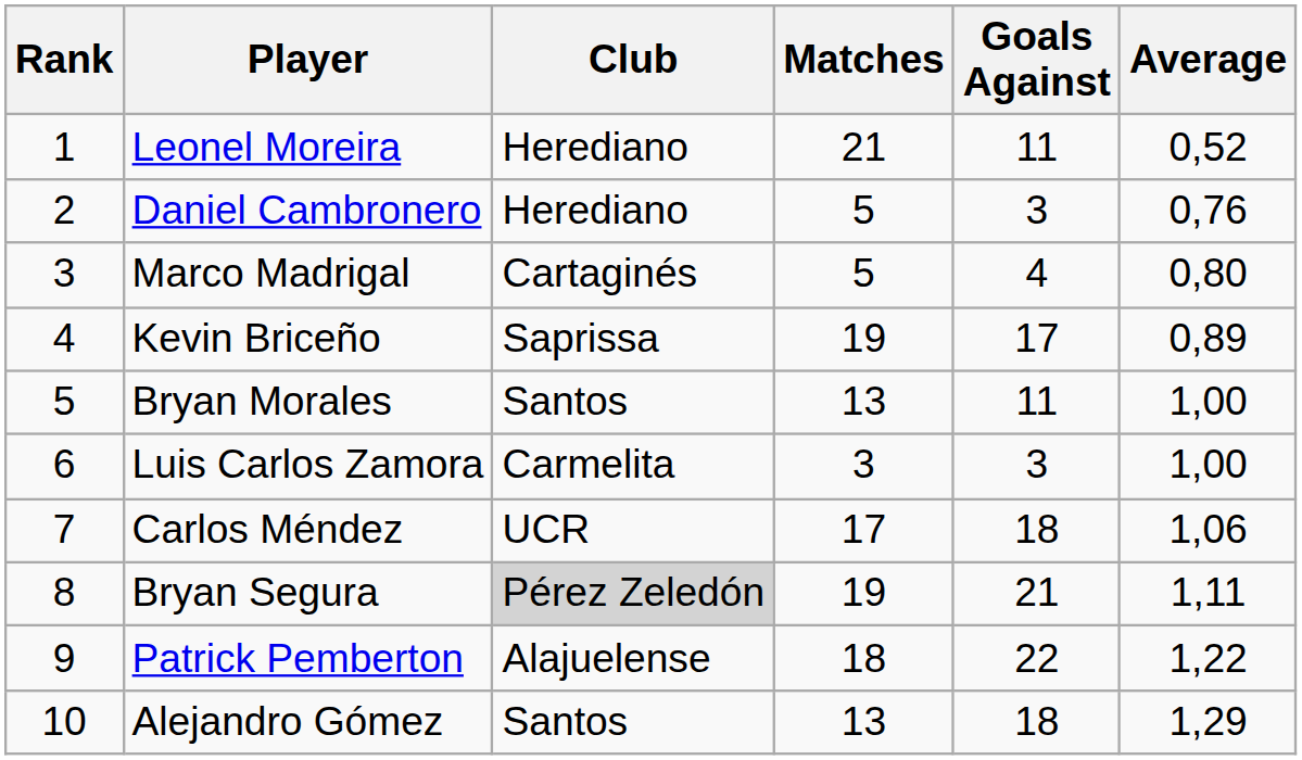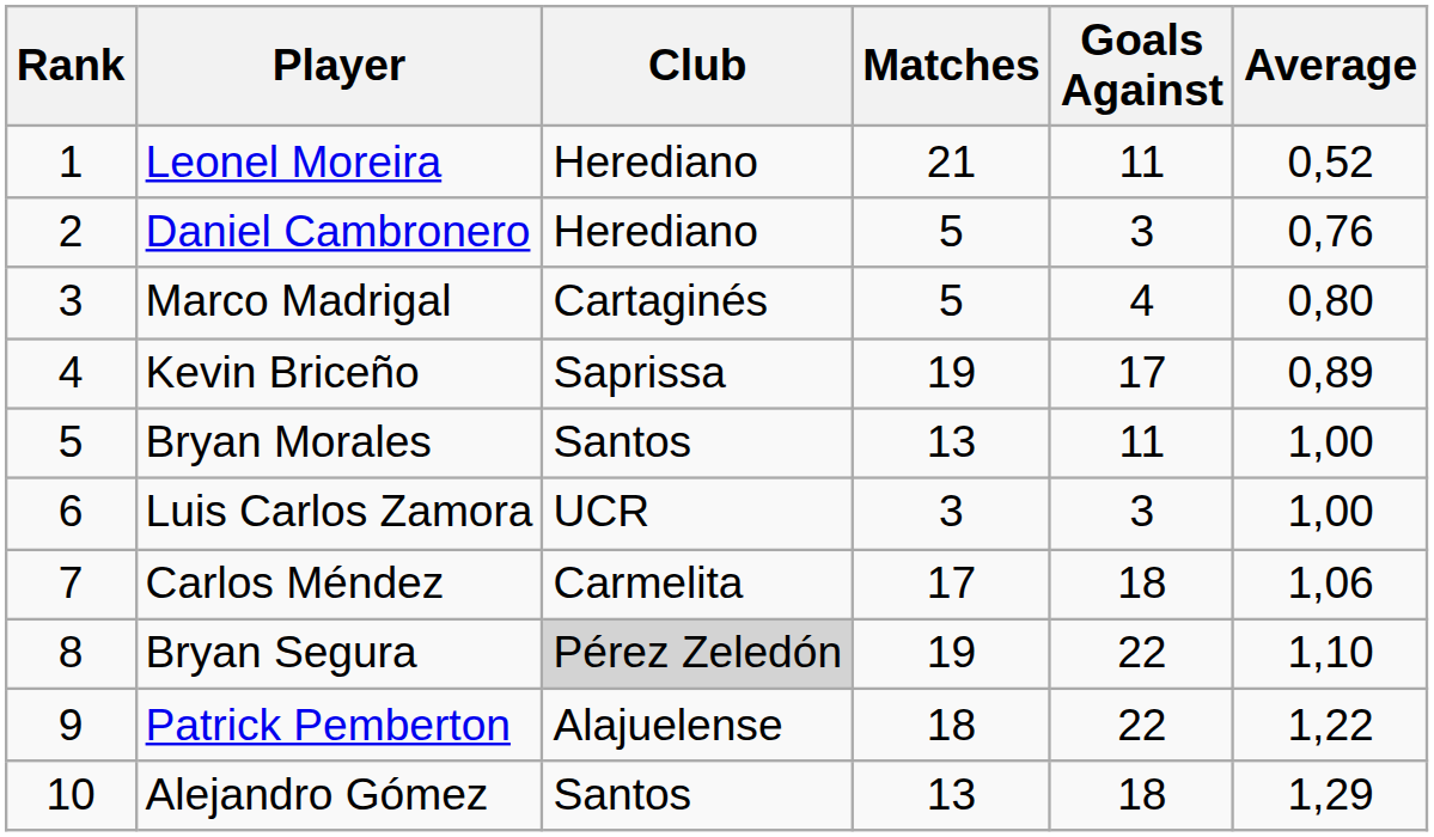 <table class="wikitable" style="text-align:center">
 <tr>
 <th>Rank</th>
 <th>Player</th>
 <th>Club</th>
 <th>Matches</th>
 <th>Goals<br>Against</th>
 <th>Average</th>
 </tr>
 <tr>
 <td>1</td>
 <td align="left"> <a href='#'>Leonel Moreira</a></td>
 <td align="left">Herediano</td>
 <td>21</td>
 <td>11</td>
 <td>0,52</td>
 </tr>
 <tr>
 <td>2</td>
 <td align="left"> <a href='#'>Daniel Cambronero</a></td>
 <td align="left">Herediano</td>
 <td>5</td>
 <td>3</td>
 <td>0,76</td>
 </tr>
 <tr>
 <td>3</td>
 <td align="left"> Marco Madrigal</td>
 <td align="left">Cartaginés</td>
 <td>5</td>
 <td>4</td>
 <td>0,80</td>
 </tr>
 <tr>
 <td>4</td>
 <td align="left"> Kevin Briceño</td>
 <td align="left">Saprissa</td>
 <td>19</td>
 <td>17</td>
 <td>0,89</td>
 </tr>
 <tr>
 <td>5</td>
 <td align="left"> Bryan Morales</td>
 <td align="left">Santos</td>
 <td>13</td>
 <td>11</td>
 <td>1,00</td>
 </tr>
 <tr>
 <td>6</td>
 <td align="left"> Luis Carlos Zamora</td>
-<td align="left">Carmelita</td>
+<td align="left">UCR</td>
 <td>3</td>
 <td>3</td>
 <td>1,00</td>
 </tr>
 <tr>
 <td>7</td>
 <td align="left"> Carlos Méndez</td>
-<td align="left">UCR</td>
+<td align="left">Carmelita</td>
 <td>17</td>
 <td>18</td>
 <td>1,06</td>
 </tr>
 <tr>
 <td>8</td>
 <td align="left"> Bryan Segura</td>
 <td align="left" style="background: lightgrey;">Pérez Zeledón</td>
 <td>19</td>
-<td>21</td>
-<td>1,11</td>
+<td>22</td>
+<td>1,10</td>
 </tr>
 <tr>
 <td>9</td>
 <td align="left"> <a href='#'>Patrick Pemberton</a></td>
 <td align="left">Alajuelense</td>
 <td>18</td>
 <td>22</td>
 <td>1,22</td>
 </tr>
 <tr>
 <td>10</td>
 <td align="left"> Alejandro Gómez</td>
 <td align="left">Santos</td>
 <td>13</td>
 <td>18</td>
 <td>1,29</td>
 </tr>
 </table>
